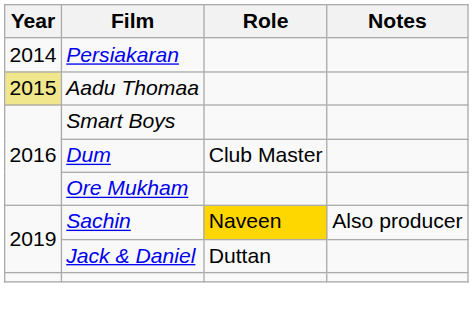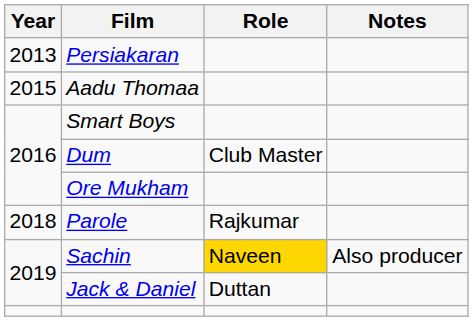 <table class="wikitable sortable">
 <tr>
 <th>Year</th>
 <th>Film</th>
 <th>Role</th>
 <th>Notes</th>
 </tr>
 <tr>
-<td>2014</td>
+<td>2013</td>
 <td><em><a href='#'>Persiakaran</a></em></td>
 <td></td>
 <td></td>
 </tr>
 <tr>
-<td style="background: khaki;">2015</td>
+<td>2015</td>
 <td><em>Aadu Thomaa</em></td>
 <td></td>
 <td></td>
 </tr>
 <tr>
 <td rowspan="3">2016</td>
 <td><em>Smart Boys</em></td>
 <td></td>
 <td></td>
 </tr>
 <tr>
 <td><em><a href='#'>Dum</a></em></td>
 <td>Club Master</td>
 <td></td>
 </tr>
 <tr>
 <td><em><a href='#'>Ore Mukham</a></em></td>
 <td></td>
 <td></td>
 </tr>
 <tr>
+<td>2018</td>
+<td><em><a href='#'>Parole</a></em></td>
+<td>Rajkumar</td>
+<td></td>
+</tr>
+<tr>
 <td rowspan="2">2019</td>
 <td><em><a href='#'>Sachin</a></em></td>
 <td style="background: gold;">Naveen</td>
 <td>Also producer</td>
 </tr>
 <tr>
 <td><em><a href='#'>Jack & Daniel</a></em></td>
 <td>Duttan</td>
 <td></td>
 </tr>
 <tr>
 <td></td>
 <td></td>
 <td></td>
 <td></td>
 </tr>
 </table>
